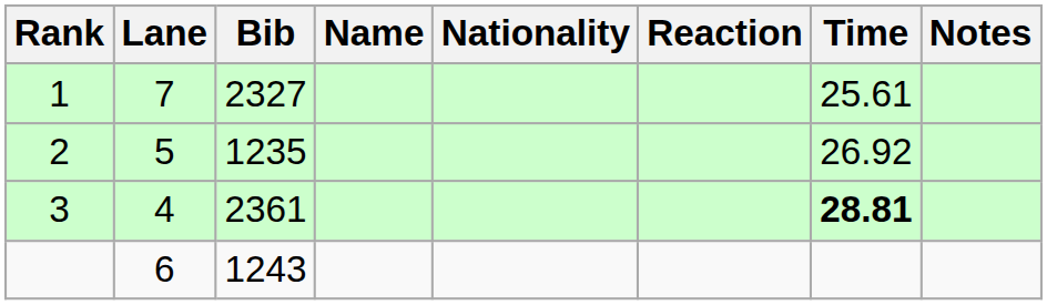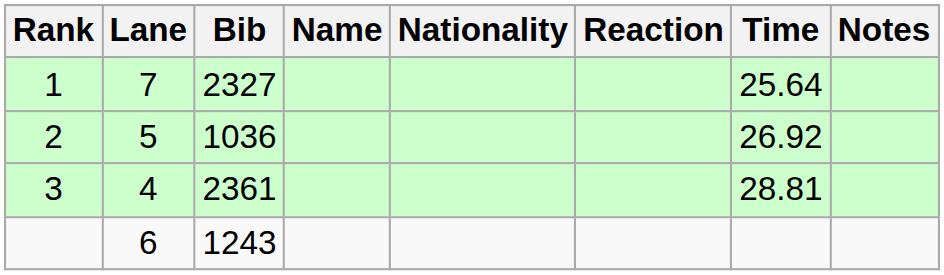 <table class="wikitable sortable" style="text-align:center">
 <tr>
 <th>Rank</th>
 <th>Lane</th>
 <th>Bib</th>
 <th>Name</th>
 <th>Nationality</th>
 <th>Reaction</th>
 <th>Time</th>
 <th>Notes</th>
 </tr>
 <tr bgcolor=ccffcc>
 <td>1</td>
 <td>7</td>
 <td>2327</td>
 <td align=left></td>
 <td align=left></td>
 <td></td>
-<td>25.61</td>
+<td>25.64</td>
 <td><strong></strong></td>
 </tr>
 <tr bgcolor=ccffcc>
 <td>2</td>
 <td>5</td>
-<td>1235</td>
+<td>1036</td>
 <td align=left></td>
 <td align=left></td>
 <td></td>
 <td>26.92</td>
 <td><strong></strong></td>
 </tr>
 <tr bgcolor=ccffcc>
 <td>3</td>
 <td>4</td>
 <td>2361</td>
 <td align=left></td>
 <td align=left></td>
 <td></td>
-<td><strong>28.81</strong></td>
+<td>28.81</td>
 <td><strong></strong></td>
 </tr>
 <tr>
 <td></td>
 <td>6</td>
 <td>1243</td>
 <td align=left></td>
 <td align=left></td>
 <td></td>
 <td></td>
 <td><strong></strong></td>
 </tr>
 </table>
